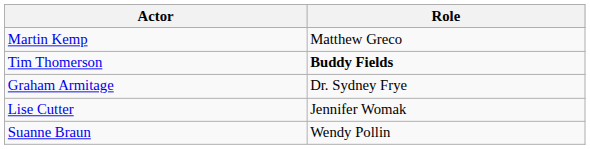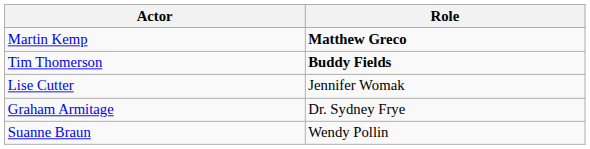 <table class="wikitable" width="50%">
 <tr bgcolor="#CCCCCC">
 <th>Actor</th>
 <th>Role</th>
 </tr>
 <tr>
 <td><a href='#'>Martin Kemp</a></td>
-<td>Matthew Greco</td>
+<td><strong>Matthew Greco</strong></td>
 </tr>
 <tr>
 <td><a href='#'>Tim Thomerson</a></td>
 <td><strong>Buddy Fields</strong></td>
 </tr>
 <tr>
+<td><a href='#'>Lise Cutter</a></td>
+<td>Jennifer Womak</td>
+</tr>
+<tr>
 <td><a href='#'>Graham Armitage</a></td>
 <td>Dr. Sydney Frye</td>
-</tr>
-<tr>
-<td><a href='#'>Lise Cutter</a></td>
-<td>Jennifer Womak</td>
 </tr>
 <tr>
 <td><a href='#'>Suanne Braun</a></td>
 <td>Wendy Pollin</td>
 </tr>
 </table>
